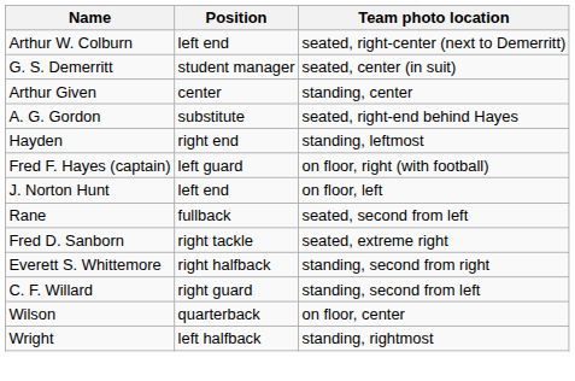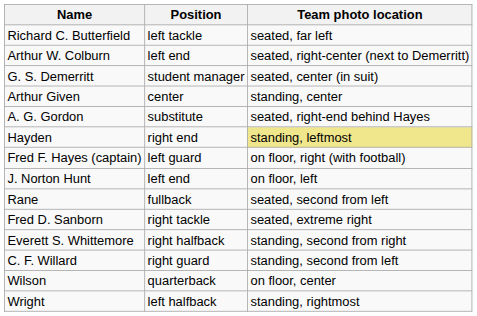 <table class="wikitable" style="text-align:left; font-size: 95%;">
 <tr>
 <th>Name</th>
 <th>Position</th>
 <th>Team photo location</th>
+</tr>
+<tr>
+<td>Richard C. Butterfield</td>
+<td>left tackle</td>
+<td>seated, far left</td>
 </tr>
 <tr>
 <td>Arthur W. Colburn</td>
 <td>left end</td>
 <td>seated, right-center (next to Demerritt)</td>
 </tr>
 <tr>
 <td>G. S. Demerritt</td>
 <td>student manager</td>
 <td>seated, center (in suit)</td>
 </tr>
 <tr>
 <td>Arthur Given</td>
 <td>center</td>
 <td>standing, center</td>
 </tr>
 <tr>
 <td>A. G. Gordon</td>
 <td>substitute</td>
 <td>seated, right-end behind Hayes</td>
 </tr>
 <tr>
 <td>Hayden</td>
 <td>right end</td>
-<td>standing, leftmost</td>
+<td style="background: khaki;">standing, leftmost</td>
 </tr>
 <tr>
 <td>Fred F. Hayes (captain)</td>
 <td>left guard</td>
 <td>on floor, right (with football)</td>
 </tr>
 <tr>
 <td>J. Norton Hunt</td>
 <td>left end</td>
 <td>on floor, left</td>
 </tr>
 <tr>
 <td>Rane</td>
 <td>fullback</td>
 <td>seated, second from left</td>
 </tr>
 <tr>
 <td>Fred D. Sanborn</td>
 <td>right tackle</td>
 <td>seated, extreme right</td>
 </tr>
 <tr>
 <td>Everett S. Whittemore</td>
 <td>right halfback</td>
 <td>standing, second from right</td>
 </tr>
 <tr>
 <td>C. F. Willard</td>
 <td>right guard</td>
 <td>standing, second from left</td>
 </tr>
 <tr>
 <td>Wilson</td>
 <td>quarterback</td>
 <td>on floor, center</td>
 </tr>
 <tr>
 <td>Wright</td>
 <td>left halfback</td>
 <td>standing, rightmost</td>
 </tr>
 </table>
